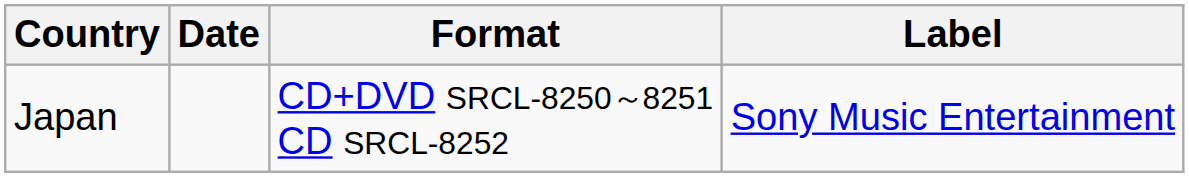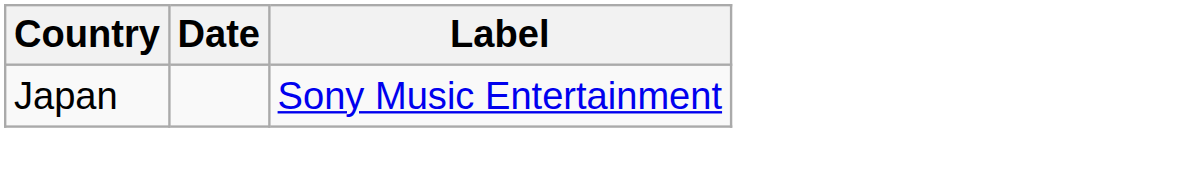 <table class="wikitable">
 <tr>
 <th>Country</th>
 <th>Date</th>
-<th>Format</th>
 <th>Label</th>
 </tr>
 <tr>
 <td>Japan</td>
 <td></td>
-<td><a href='#'>CD+DVD</a> <small>SRCL-8250～8251</small><br><a href='#'>CD</a> <small>SRCL-8252</small></td>
 <td><a href='#'>Sony Music Entertainment</a></td>
 </tr>
 </table>
